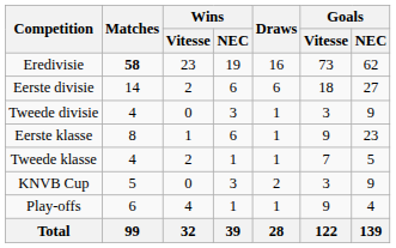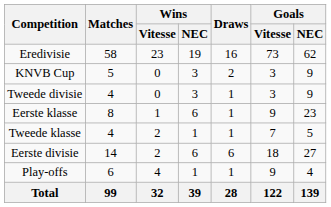 <table class="wikitable" style="text-align: center">
 <tr>
 <th rowspan="2">Competition</th>
 <th rowspan="2">Matches</th>
 <th colspan="2">Wins</th>
 <th rowspan="2">Draws</th>
 <th colspan="2">Goals</th>
 </tr>
 <tr>
 <th>Vitesse</th>
 <th>NEC</th>
 <th>Vitesse</th>
 <th>NEC</th>
 </tr>
 <tr>
 <td>Eredivisie</td>
-<td><strong>58</strong></td>
+<td>58</td>
 <td>23</td>
 <td>19</td>
 <td>16</td>
 <td>73</td>
 <td>62</td>
 </tr>
 <tr>
-<td>Eerste divisie</td>
-<td>14</td>
+<td>KNVB Cup</td>
+<td>5</td>
+<td>0</td>
+<td>3</td>
 <td>2</td>
-<td>6</td>
-<td>6</td>
-<td>18</td>
-<td>27</td>
+<td>3</td>
+<td>9</td>
 </tr>
 <tr>
 <td>Tweede divisie</td>
 <td>4</td>
 <td>0</td>
 <td>3</td>
 <td>1</td>
 <td>3</td>
 <td>9</td>
 </tr>
 <tr>
 <td>Eerste klasse</td>
 <td>8</td>
 <td>1</td>
 <td>6</td>
 <td>1</td>
 <td>9</td>
 <td>23</td>
 </tr>
 <tr>
 <td>Tweede klasse</td>
 <td>4</td>
 <td>2</td>
 <td>1</td>
 <td>1</td>
 <td>7</td>
 <td>5</td>
 </tr>
 <tr>
-<td>KNVB Cup</td>
-<td>5</td>
-<td>0</td>
-<td>3</td>
+<td>Eerste divisie</td>
+<td>14</td>
 <td>2</td>
-<td>3</td>
-<td>9</td>
+<td>6</td>
+<td>6</td>
+<td>18</td>
+<td>27</td>
 </tr>
 <tr>
 <td>Play-offs</td>
 <td>6</td>
 <td>4</td>
 <td>1</td>
 <td>1</td>
 <td>9</td>
 <td>4</td>
 </tr>
 <tr>
 <th>Total</th>
 <th>99</th>
 <th>32</th>
 <th>39</th>
 <th>28</th>
 <th>122</th>
 <th>139</th>
 </tr>
 </table>
